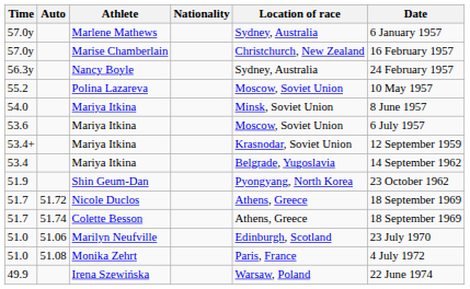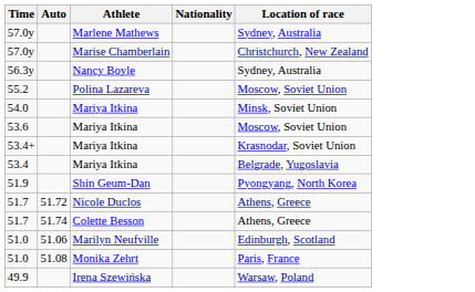 <table class="wikitable" border="1">
 <tr>
 <th>Time</th>
 <th>Auto</th>
 <th>Athlete</th>
 <th>Nationality</th>
 <th>Location of race</th>
-<th>Date</th>
 </tr>
 <tr>
 <td>57.0y</td>
 <td></td>
 <td><a href='#'>Marlene Mathews</a></td>
 <td></td>
 <td><a href='#'>Sydney</a>, <a href='#'>Australia</a></td>
-<td>6 January 1957</td>
 </tr>
 <tr>
 <td>57.0y</td>
 <td></td>
 <td><a href='#'>Marise Chamberlain</a></td>
 <td></td>
 <td><a href='#'>Christchurch</a>, <a href='#'>New Zealand</a></td>
-<td>16 February 1957</td>
 </tr>
 <tr>
 <td>56.3y</td>
 <td></td>
 <td><a href='#'>Nancy Boyle</a></td>
 <td></td>
 <td>Sydney, Australia</td>
-<td>24 February 1957</td>
 </tr>
 <tr>
 <td>55.2</td>
 <td></td>
 <td><a href='#'>Polina Lazareva</a></td>
 <td></td>
 <td><a href='#'>Moscow</a>, <a href='#'>Soviet Union</a></td>
-<td>10 May 1957</td>
 </tr>
 <tr>
 <td>54.0</td>
 <td></td>
 <td><a href='#'>Mariya Itkina</a></td>
 <td></td>
 <td><a href='#'>Minsk</a>, Soviet Union</td>
-<td>8 June 1957</td>
 </tr>
 <tr>
 <td>53.6</td>
 <td></td>
 <td>Mariya Itkina</td>
 <td></td>
 <td><a href='#'>Moscow</a>, Soviet Union</td>
-<td>6 July 1957</td>
 </tr>
 <tr>
 <td>53.4+</td>
 <td></td>
 <td>Mariya Itkina</td>
 <td></td>
 <td><a href='#'>Krasnodar</a>, Soviet Union</td>
-<td>12 September 1959</td>
 </tr>
 <tr>
 <td>53.4</td>
 <td></td>
 <td>Mariya Itkina</td>
 <td></td>
 <td><a href='#'>Belgrade</a>, <a href='#'>Yugoslavia</a></td>
-<td>14 September 1962</td>
 </tr>
 <tr>
 <td>51.9</td>
 <td></td>
 <td><a href='#'>Shin Geum-Dan</a></td>
 <td></td>
 <td><a href='#'>Pyongyang</a>, <a href='#'>North Korea</a></td>
-<td>23 October 1962</td>
 </tr>
 <tr>
 <td>51.7</td>
 <td>51.72</td>
 <td><a href='#'>Nicole Duclos</a></td>
 <td></td>
 <td><a href='#'>Athens</a>, <a href='#'>Greece</a></td>
-<td>18 September 1969</td>
 </tr>
 <tr>
 <td>51.7</td>
 <td>51.74</td>
 <td><a href='#'>Colette Besson</a></td>
 <td></td>
 <td>Athens, Greece</td>
-<td>18 September 1969</td>
 </tr>
 <tr>
 <td>51.0</td>
 <td>51.06</td>
 <td><a href='#'>Marilyn Neufville</a></td>
 <td></td>
 <td><a href='#'>Edinburgh</a>, <a href='#'>Scotland</a></td>
-<td>23 July 1970</td>
 </tr>
 <tr>
 <td>51.0</td>
 <td>51.08</td>
 <td><a href='#'>Monika Zehrt</a></td>
 <td></td>
 <td><a href='#'>Paris</a>, <a href='#'>France</a></td>
-<td>4 July 1972</td>
 </tr>
 <tr>
 <td>49.9</td>
 <td></td>
 <td><a href='#'>Irena Szewińska</a></td>
 <td></td>
 <td><a href='#'>Warsaw</a>, <a href='#'>Poland</a></td>
-<td>22 June 1974</td>
 </tr>
 </table>
